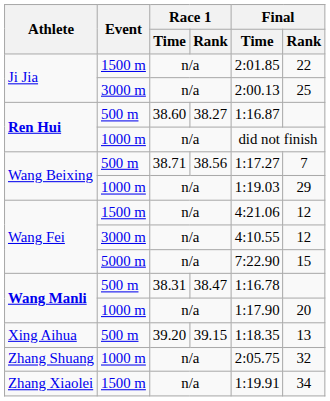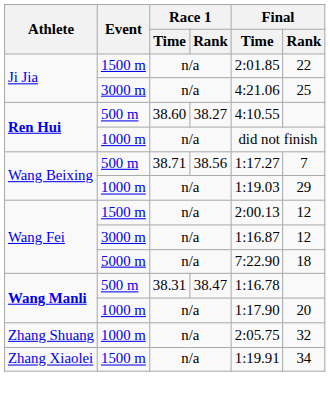 <table class="wikitable" style="font-size:90%">
 <tr>
 <th rowspan="2">Athlete</th>
 <th rowspan="2">Event</th>
 <th colspan="2">Race 1</th>
 <th colspan="2">Final</th>
 </tr>
 <tr>
 <th>Time</th>
 <th>Rank</th>
 <th>Time</th>
 <th>Rank</th>
 </tr>
 <tr>
 <td rowspan=2><a href='#'>Ji Jia</a></td>
 <td><a href='#'>1500 m</a></td>
 <td colspan=2 align="center">n/a</td>
 <td align="center">2:01.85</td>
 <td align="center">22</td>
 </tr>
 <tr>
 <td><a href='#'>3000 m</a></td>
 <td colspan=2 align="center">n/a</td>
-<td align="center">2:00.13</td>
+<td align="center">4:21.06</td>
 <td align="center">25</td>
 </tr>
 <tr>
 <td rowspan=2><strong><a href='#'>Ren Hui</a></strong></td>
 <td><a href='#'>500 m</a></td>
 <td align="center">38.60</td>
 <td align="center">38.27</td>
-<td align="center">1:16.87</td>
+<td align="center">4:10.55</td>
 <td align="center"></td>
 </tr>
 <tr>
 <td><a href='#'>1000 m</a></td>
 <td colspan=2 align="center">n/a</td>
 <td colspan=2 align="center">did not finish</td>
 </tr>
 <tr>
 <td rowspan=2><a href='#'>Wang Beixing</a></td>
 <td><a href='#'>500 m</a></td>
 <td align="center">38.71</td>
 <td align="center">38.56</td>
 <td align="center">1:17.27</td>
 <td align="center">7</td>
 </tr>
 <tr>
 <td><a href='#'>1000 m</a></td>
 <td colspan=2 align="center">n/a</td>
 <td align="center">1:19.03</td>
 <td align="center">29</td>
 </tr>
 <tr>
 <td rowspan=3><a href='#'>Wang Fei</a></td>
 <td><a href='#'>1500 m</a></td>
 <td colspan=2 align="center">n/a</td>
-<td align="center">4:21.06</td>
+<td align="center">2:00.13</td>
 <td align="center">12</td>
 </tr>
 <tr>
 <td><a href='#'>3000 m</a></td>
 <td colspan=2 align="center">n/a</td>
-<td align="center">4:10.55</td>
+<td align="center">1:16.87</td>
 <td align="center">12</td>
 </tr>
 <tr>
 <td><a href='#'>5000 m</a></td>
 <td colspan=2 align="center">n/a</td>
 <td align="center">7:22.90</td>
-<td align="center">15</td>
+<td align="center">18</td>
 </tr>
 <tr>
 <td rowspan=2><strong><a href='#'>Wang Manli</a></strong></td>
 <td><a href='#'>500 m</a></td>
 <td align="center">38.31</td>
 <td align="center">38.47</td>
 <td align="center">1:16.78</td>
 <td align="center"></td>
 </tr>
 <tr>
 <td><a href='#'>1000 m</a></td>
 <td colspan=2 align="center">n/a</td>
 <td align="center">1:17.90</td>
 <td align="center">20</td>
 </tr>
 <tr>
-<td><a href='#'>Xing Aihua</a></td>
-<td><a href='#'>500 m</a></td>
-<td align="center">39.20</td>
-<td align="center">39.15</td>
-<td align="center">1:18.35</td>
-<td align="center">13</td>
-</tr>
-<tr>
 <td><a href='#'>Zhang Shuang</a></td>
 <td><a href='#'>1000 m</a></td>
 <td colspan=2 align="center">n/a</td>
 <td align="center">2:05.75</td>
 <td align="center">32</td>
 </tr>
 <tr>
 <td><a href='#'>Zhang Xiaolei</a></td>
 <td><a href='#'>1500 m</a></td>
 <td colspan=2 align="center">n/a</td>
 <td align="center">1:19.91</td>
 <td align="center">34</td>
 </tr>
 </table>
